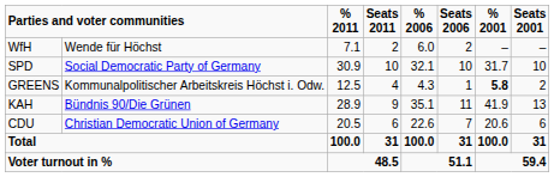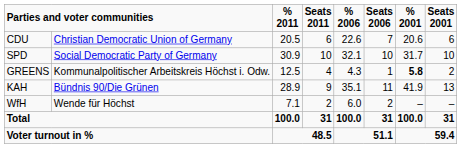 <table class="wikitable">
 <tr -- class="hintergrundfarbe5">
 <td colspan="2"><strong>Parties and voter communities</strong></td>
 <td align="center"><strong>%<br>2011</strong></td>
 <td align="center"><strong>Seats<br>2011</strong></td>
 <td align="center"><strong>%<br>2006</strong></td>
 <td align="center"><strong>Seats<br>2006</strong></td>
 <td align="center"><strong>%<br>2001</strong></td>
 <td align="center"><strong>Seats<br>2001</strong></td>
 </tr>
 <tr --->
-<td>WfH</td>
-<td>Wende für Höchst</td>
-<td align="right">7.1</td>
-<td align="right">2</td>
-<td align="right">6.0</td>
-<td align="right">2</td>
-<td align="right">–</td>
-<td align="right">–</td>
+<td>CDU</td>
+<td><a href='#'>Christian Democratic Union of Germany</a></td>
+<td align="right">20.5</td>
+<td align="right">6</td>
+<td align="right">22.6</td>
+<td align="right">7</td>
+<td align="right">20.6</td>
+<td align="right">6</td>
 </tr>
 <tr --->
 <td>SPD</td>
 <td><a href='#'>Social Democratic Party of Germany</a></td>
 <td align="right">30.9</td>
 <td align="right">10</td>
 <td align="right">32.1</td>
 <td align="right">10</td>
 <td align="right">31.7</td>
 <td align="right">10</td>
 </tr>
 <tr --->
 <td>GREENS</td>
 <td>Kommunalpolitischer Arbeitskreis Höchst i. Odw.</td>
 <td align="right">12.5</td>
 <td align="right">4</td>
 <td align="right">4.3</td>
 <td align="right">1</td>
 <td align="right"><strong>5.8</strong></td>
 <td align="right">2</td>
 </tr>
 <tr --->
 <td>KAH</td>
 <td><a href='#'>Bündnis 90/Die Grünen</a></td>
 <td align="right">28.9</td>
 <td align="right">9</td>
 <td align="right">35.1</td>
 <td align="right">11</td>
 <td align="right">41.9</td>
 <td align="right">13</td>
 </tr>
 <tr --->
-<td>CDU</td>
-<td><a href='#'>Christian Democratic Union of Germany</a></td>
-<td align="right">20.5</td>
-<td align="right">6</td>
-<td align="right">22.6</td>
-<td align="right">7</td>
-<td align="right">20.6</td>
-<td align="right">6</td>
+<td>WfH</td>
+<td>Wende für Höchst</td>
+<td align="right">7.1</td>
+<td align="right">2</td>
+<td align="right">6.0</td>
+<td align="right">2</td>
+<td align="right">–</td>
+<td align="right">–</td>
 </tr>
 <tr --- class="hintergrundfarbe5">
 <td colspan="2"><strong>Total</strong></td>
 <td align="right"><strong>100.0</strong></td>
 <td align="right"><strong>31</strong></td>
 <td align="right"><strong>100.0</strong></td>
 <td align="right"><strong>31</strong></td>
 <td align="right"><strong>100.0</strong></td>
 <td align="right"><strong>31</strong></td>
 </tr>
 <tr --- class="hintergrundfarbe5">
 <td colspan="2"><strong>Voter turnout in %</strong></td>
 <td colspan="2" align="right"><strong>48.5</strong></td>
 <td colspan="2" align="right"><strong>51.1</strong></td>
 <td colspan="2" align="right"><strong>59.4</strong></td>
 </tr>
 </table>
